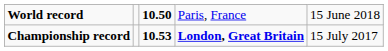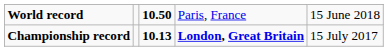 <table class="wikitable">
 <tr>
 <td><strong>World record</strong></td>
 <td></td>
 <td><strong>10.50</strong></td>
 <td><a href='#'>Paris</a>, <a href='#'>France</a></td>
 <td>15 June 2018</td>
 </tr>
 <tr>
 <td><strong>Championship record</strong></td>
 <td></td>
-<td><strong>10.53</strong></td>
+<td><strong>10.13</strong></td>
 <td><strong><a href='#'>London</a>, <a href='#'>Great Britain</a></strong></td>
 <td>15 July 2017</td>
 </tr>
 </table>
